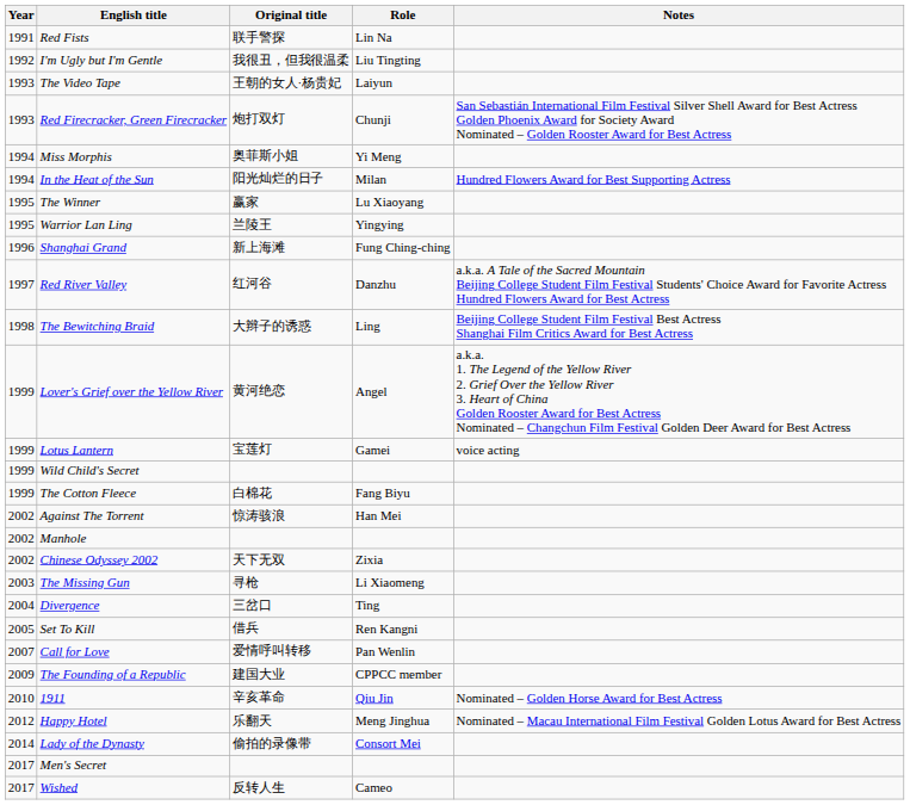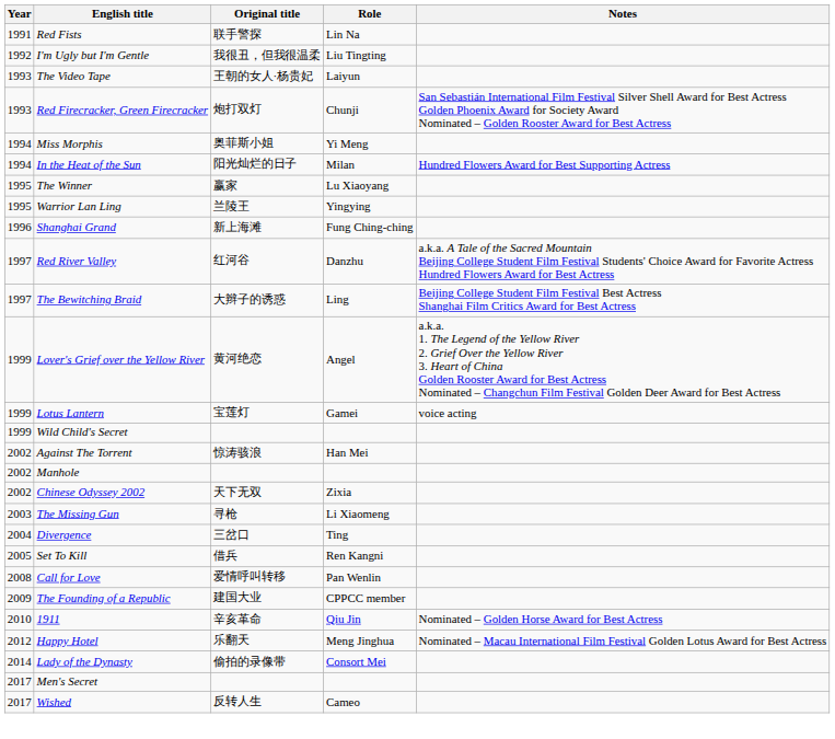 <table class="wikitable sortable">
 <tr>
 <th>Year</th>
 <th>English title</th>
 <th>Original title</th>
 <th>Role</th>
 <th class="unsortable">Notes</th>
 </tr>
 <tr>
 <td>1991</td>
 <td><em>Red Fists</em></td>
 <td>联手警探</td>
 <td>Lin Na</td>
 <td></td>
 </tr>
 <tr>
 <td>1992</td>
 <td><em>I'm Ugly but I'm Gentle</em></td>
 <td>我很丑，但我很温柔</td>
 <td>Liu Tingting</td>
 <td></td>
 </tr>
 <tr>
 <td>1993</td>
 <td><em>The Video Tape</em></td>
 <td>王朝的女人·杨贵妃</td>
 <td>Laiyun</td>
 <td></td>
 </tr>
 <tr>
 <td>1993</td>
 <td><em><a href='#'>Red Firecracker, Green Firecracker</a></em></td>
 <td>炮打双灯</td>
 <td>Chunji</td>
 <td><a href='#'>San Sebastián International Film Festival</a> Silver Shell Award for Best Actress<br><a href='#'>Golden Phoenix Award</a> for Society Award<br>Nominated – <a href='#'>Golden Rooster Award for Best Actress</a></td>
 </tr>
 <tr>
 <td>1994</td>
 <td><em>Miss Morphis</em></td>
 <td>奥菲斯小姐</td>
 <td>Yi Meng</td>
 <td></td>
 </tr>
 <tr>
 <td>1994</td>
 <td><em><a href='#'>In the Heat of the Sun</a></em></td>
 <td>阳光灿烂的日子</td>
 <td>Milan</td>
 <td><a href='#'>Hundred Flowers Award for Best Supporting Actress</a></td>
 </tr>
 <tr>
 <td>1995</td>
 <td><em>The Winner</em></td>
 <td>赢家</td>
 <td>Lu Xiaoyang</td>
 <td></td>
 </tr>
 <tr>
 <td>1995</td>
 <td><em>Warrior Lan Ling</em></td>
 <td>兰陵王</td>
 <td>Yingying</td>
 <td></td>
 </tr>
 <tr>
 <td>1996</td>
 <td><em><a href='#'>Shanghai Grand</a></em></td>
 <td>新上海滩</td>
 <td>Fung Ching-ching</td>
 <td></td>
 </tr>
 <tr>
 <td>1997</td>
 <td><em><a href='#'>Red River Valley</a></em></td>
 <td>红河谷</td>
 <td>Danzhu</td>
 <td>a.k.a. <em>A Tale of the Sacred Mountain</em><br><a href='#'>Beijing College Student Film Festival</a> Students' Choice Award for Favorite Actress<br><a href='#'>Hundred Flowers Award for Best Actress</a></td>
 </tr>
 <tr>
-<td>1998</td>
+<td>1997</td>
 <td><em><a href='#'>The Bewitching Braid</a></em></td>
 <td>大辫子的诱惑</td>
 <td>Ling</td>
 <td><a href='#'>Beijing College Student Film Festival</a> Best Actress<br><a href='#'>Shanghai Film Critics Award for Best Actress</a></td>
 </tr>
 <tr>
 <td>1999</td>
 <td><em><a href='#'>Lover's Grief over the Yellow River</a></em></td>
 <td>黄河绝恋</td>
 <td>Angel</td>
 <td>a.k.a.<br>1. <em>The Legend of the Yellow River</em><br>2. <em>Grief Over the Yellow River</em><br>3. <em>Heart of China</em><br><a href='#'>Golden Rooster Award for Best Actress</a><br>Nominated – <a href='#'>Changchun Film Festival</a> Golden Deer Award for Best Actress</td>
 </tr>
 <tr>
 <td>1999</td>
 <td><em><a href='#'>Lotus Lantern</a></em></td>
 <td>宝莲灯</td>
 <td>Gamei</td>
 <td>voice acting</td>
 </tr>
 <tr>
 <td>1999</td>
 <td><em>Wild Child's Secret</em></td>
 <td></td>
-<td></td>
-</tr>
-<tr>
-<td>1999</td>
-<td><em>The Cotton Fleece</em></td>
-<td>白棉花</td>
-<td>Fang Biyu</td>
 <td></td>
 </tr>
 <tr>
 <td>2002</td>
 <td><em>Against The Torrent</em></td>
 <td>惊涛骇浪</td>
 <td>Han Mei</td>
 <td></td>
 </tr>
 <tr>
 <td>2002</td>
 <td><em>Manhole</em></td>
 <td></td>
 <td></td>
 </tr>
 <tr>
 <td>2002</td>
 <td><em><a href='#'>Chinese Odyssey 2002</a></em></td>
 <td>天下无双</td>
 <td>Zixia</td>
 <td></td>
 </tr>
 <tr>
 <td>2003</td>
 <td><em><a href='#'>The Missing Gun</a></em></td>
 <td>寻枪</td>
 <td>Li Xiaomeng</td>
 <td></td>
 </tr>
 <tr>
 <td>2004</td>
 <td><em><a href='#'>Divergence</a></em></td>
 <td>三岔口</td>
 <td>Ting</td>
 <td></td>
 </tr>
 <tr>
 <td>2005</td>
 <td><em>Set To Kill</em></td>
 <td>借兵</td>
 <td>Ren Kangni</td>
 <td></td>
 </tr>
 <tr>
-<td>2007</td>
+<td>2008</td>
 <td><em><a href='#'>Call for Love</a></em></td>
 <td>爱情呼叫转移</td>
 <td>Pan Wenlin</td>
 <td></td>
 </tr>
 <tr>
 <td>2009</td>
 <td><em><a href='#'>The Founding of a Republic</a></em></td>
 <td>建国大业</td>
 <td>CPPCC member</td>
 <td></td>
 </tr>
 <tr>
 <td>2010</td>
 <td><em><a href='#'>1911</a></em></td>
 <td>辛亥革命</td>
 <td><a href='#'>Qiu Jin</a></td>
 <td>Nominated – <a href='#'>Golden Horse Award for Best Actress</a></td>
 </tr>
 <tr>
 <td>2012</td>
 <td><em><a href='#'>Happy Hotel</a></em></td>
 <td>乐翻天</td>
 <td>Meng Jinghua</td>
 <td>Nominated – <a href='#'>Macau International Film Festival</a> Golden Lotus Award for Best Actress</td>
 </tr>
 <tr>
 <td>2014</td>
 <td><em><a href='#'>Lady of the Dynasty</a></em></td>
 <td>偷拍的录像带</td>
 <td><a href='#'>Consort Mei</a></td>
 <td></td>
 </tr>
 <tr>
 <td>2017</td>
 <td><em>Men's Secret</em></td>
 <td></td>
 <td></td>
 <td></td>
 </tr>
 <tr>
 <td>2017</td>
 <td><em><a href='#'>Wished</a></em></td>
 <td>反转人生</td>
 <td>Cameo</td>
 <td></td>
 </tr>
 </table>
